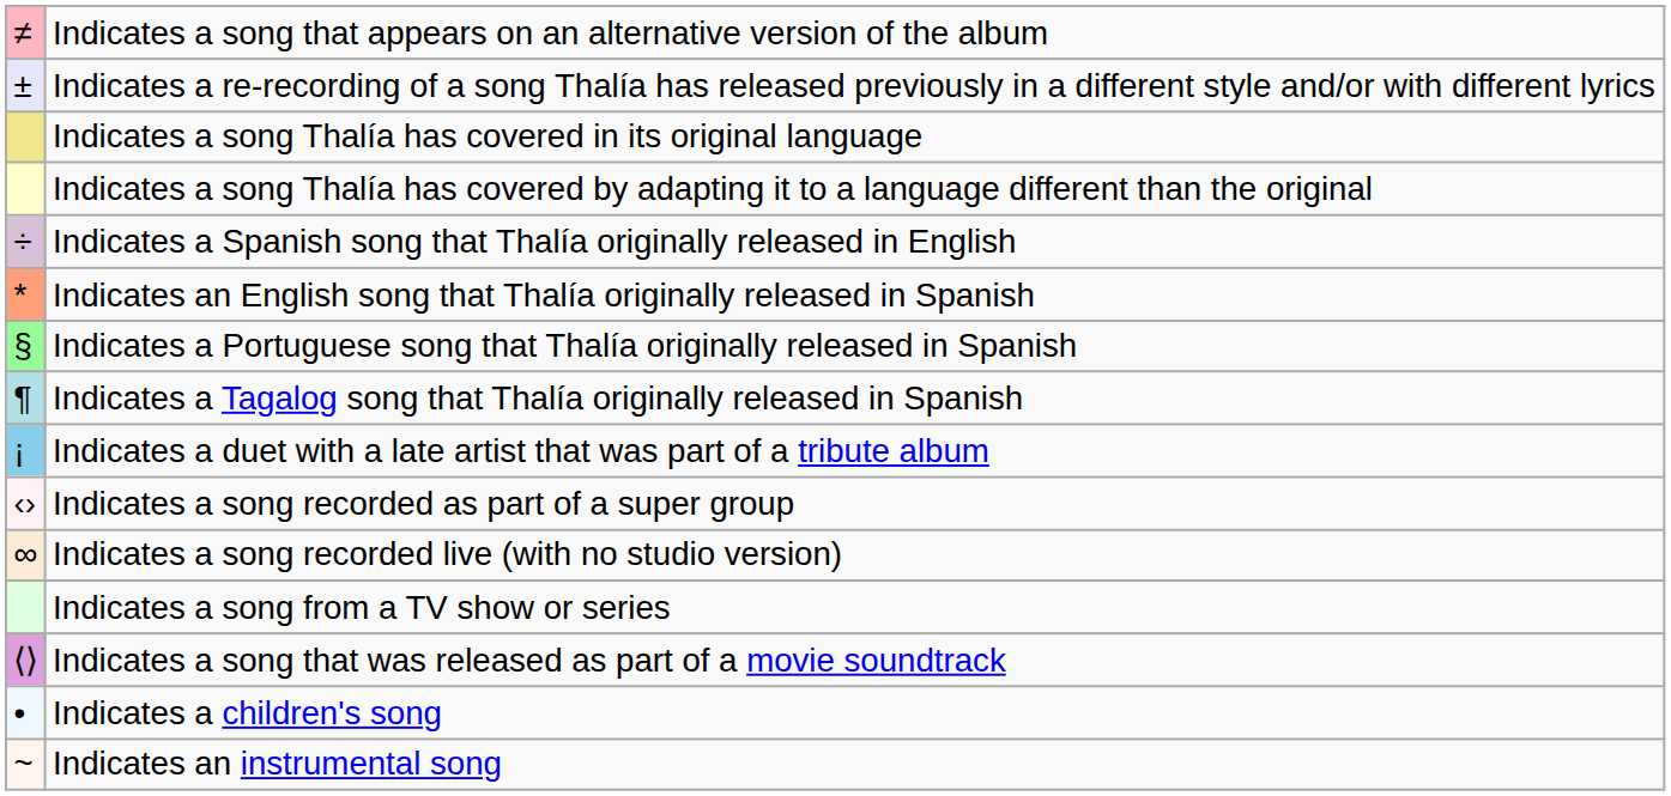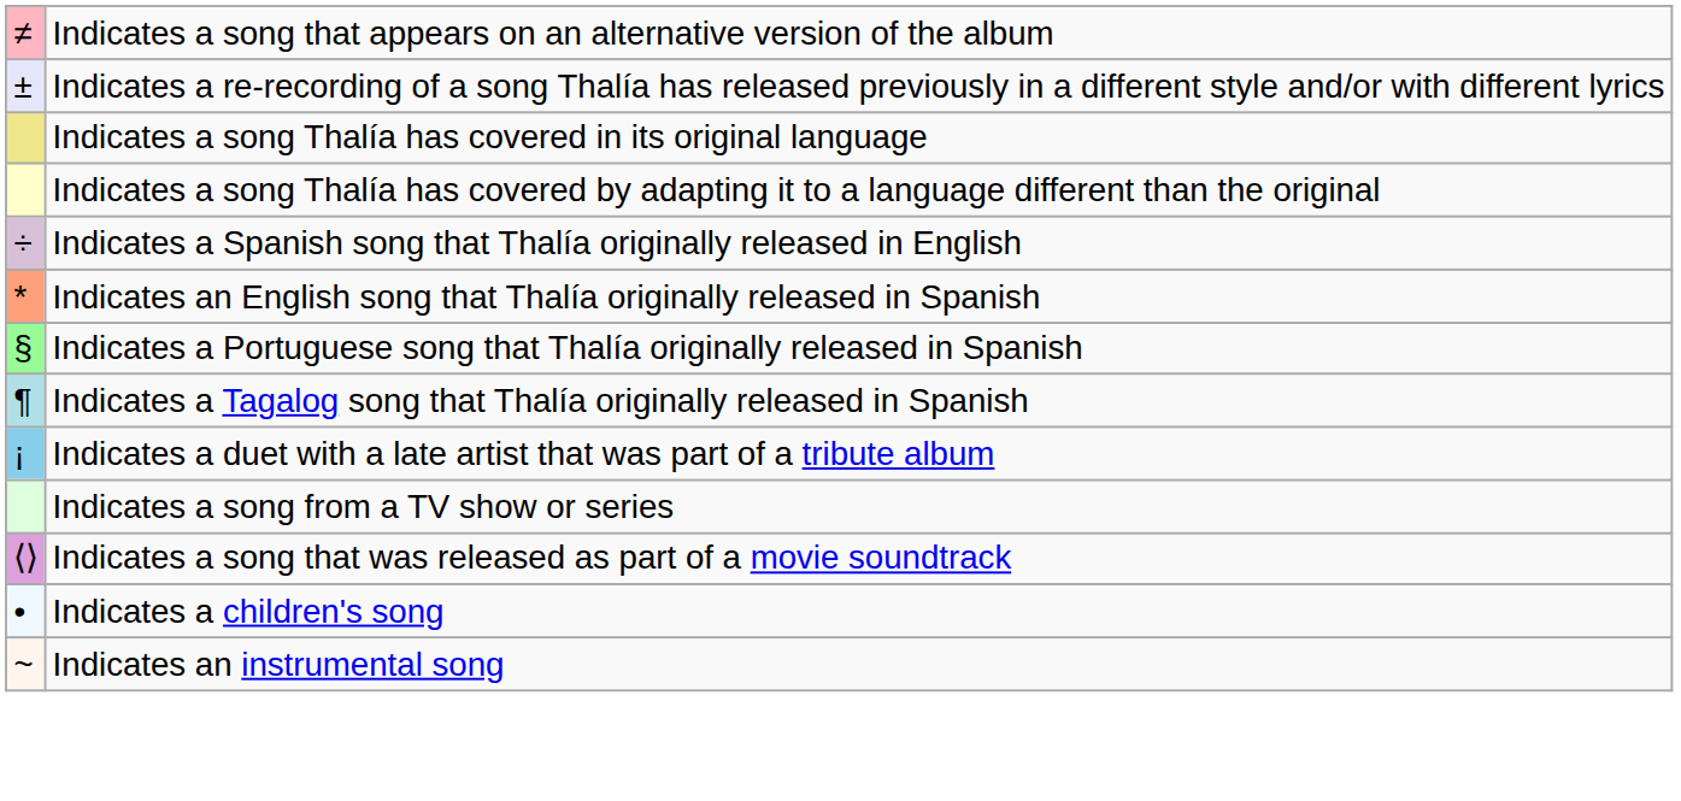 <table class="wikitable" style="font-size:90%;">
 <tr>
 <td style="background-color:#FFB6C1">≠</td>
 <td>Indicates a song that appears on an alternative version of the album</td>
 </tr>
 <tr>
 <td style="background-color:#E6E6FA">±</td>
 <td>Indicates a re-recording of a song Thalía has released previously in a different style and/or with different lyrics</td>
 </tr>
 <tr>
 <td style="background-color:#F0E68C"></td>
 <td>Indicates a song Thalía has covered in its original language</td>
 </tr>
 <tr>
 <td style="background-color:#FFFFCC"></td>
 <td>Indicates a song Thalía has covered by adapting it to a language different than the original</td>
 </tr>
 <tr>
 <td style="background-color:#D8BFD8">÷</td>
 <td>Indicates a Spanish song that Thalía originally released in English</td>
 </tr>
 <tr>
 <td style="background-color:#FFA07A">*</td>
 <td>Indicates an English song that Thalía originally released in Spanish</td>
 </tr>
 <tr>
 <td style="background-color:#98FB98">§</td>
 <td>Indicates a Portuguese song that Thalía originally released in Spanish</td>
 </tr>
 <tr>
 <td style="background-color:#B0E0E6">¶</td>
 <td>Indicates a <a href='#'>Tagalog</a> song that Thalía originally released in Spanish</td>
 </tr>
 <tr>
 <td style="background-color:#87CEEB">¡</td>
 <td>Indicates a duet with a late artist that was part of a <a href='#'>tribute album</a></td>
 </tr>
 <tr>
-<td style="background-color:#FFF0F5">‹›</td>
-<td>Indicates a song recorded as part of a super group</td>
-</tr>
-<tr>
-<td style="background-color:#FAEBD7">∞</td>
-<td>Indicates a song recorded live (with no studio version)</td>
-</tr>
-<tr>
 <td style="background-color:#DDFFDD"></td>
 <td>Indicates a song from a TV show or series</td>
 </tr>
 <tr>
 <td style="background-color:#DDA0DD">⟨⟩</td>
 <td>Indicates a song that was released as part of a <a href='#'>movie soundtrack</a></td>
 </tr>
 <tr>
 <td style="background-color:#F0F8FF">•</td>
 <td>Indicates a <a href='#'>children's song</a></td>
 </tr>
 <tr>
 <td style="background-color:#FFF5EE">~</td>
 <td>Indicates an <a href='#'>instrumental song</a></td>
 </tr>
 </table>
